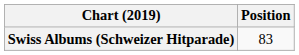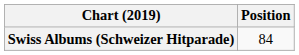 <table class="wikitable sortable plainrowheaders" style="text-align:center;">
 <tr>
 <th scope="col">Chart (2019)</th>
 <th scope="col">Position</th>
 </tr>
 <tr>
 <th scope="row">Swiss Albums (Schweizer Hitparade)</th>
-<td style="text-align:center;">83</td>
+<td style="text-align:center;">84</td>
 </tr>
 </table>
